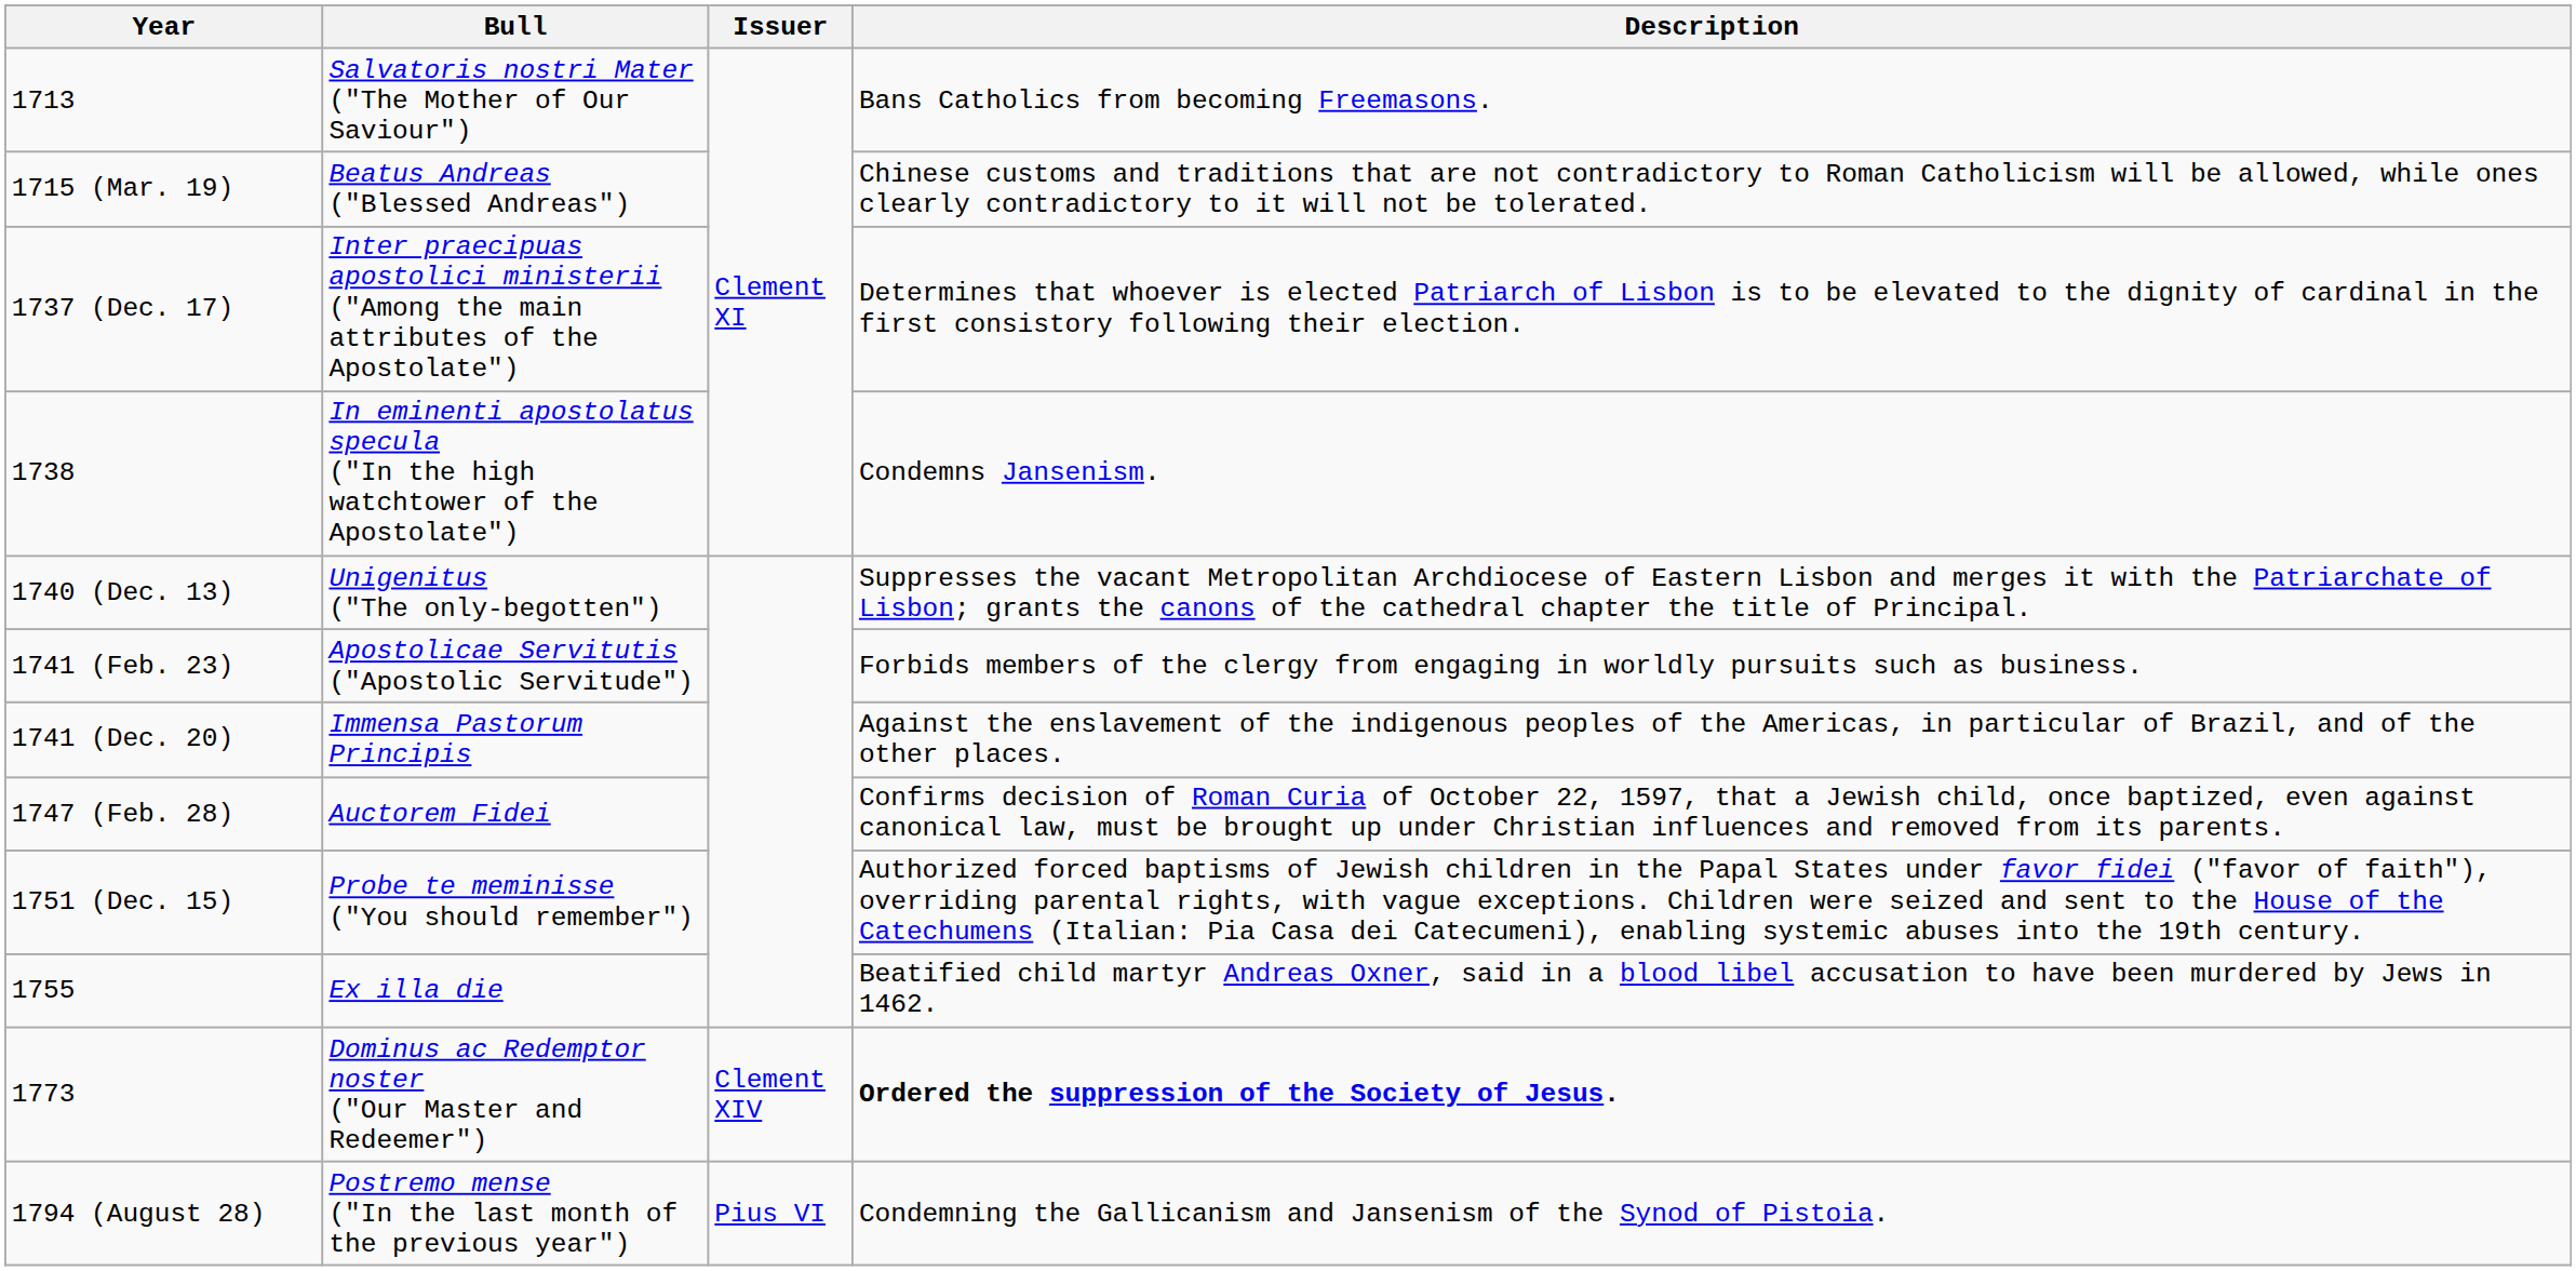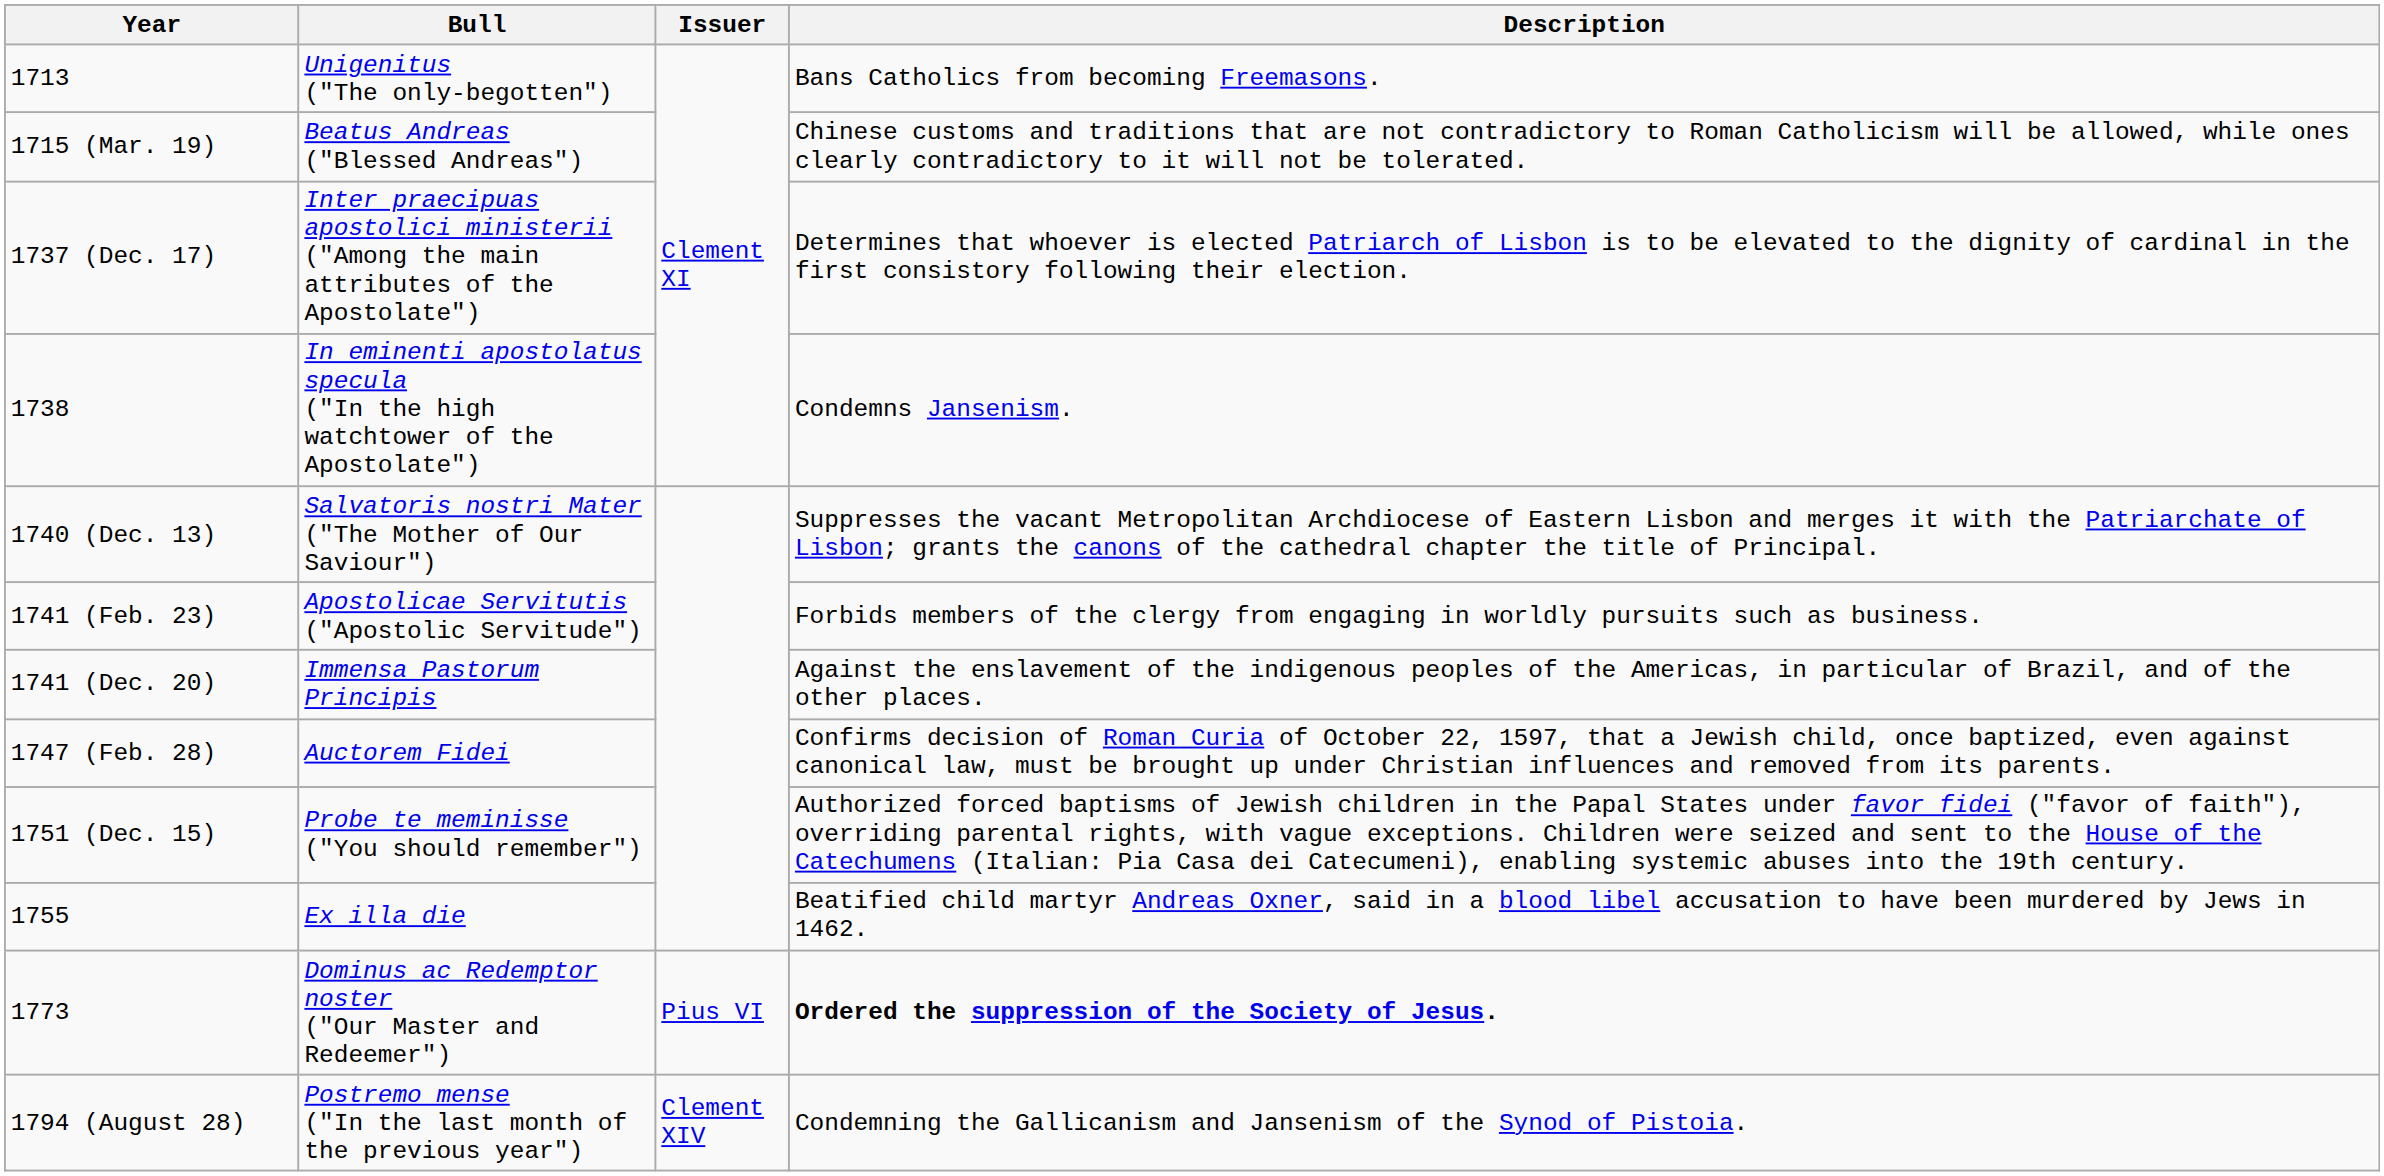 <table class="wikitable" style="width:100%;">
 <tr>
 <th width="150">Year</th>
 <th>Bull</th>
 <th>Issuer</th>
 <th>Description</th>
 </tr>
 <tr>
 <td>1713</td>
-<td><em><a href='#'>Salvatoris nostri Mater</a></em><br>("The Mother of Our Saviour")</td>
+<td><em><a href='#'>Unigenitus</a></em><br>("The only-begotten")</td>
 <td rowspan=4><a href='#'>Clement XI</a></td>
 <td>Bans Catholics from becoming <a href='#'>Freemasons</a>.</td>
 </tr>
 <tr>
 <td>1715 (Mar. 19)</td>
 <td><em><a href='#'>Beatus Andreas</a></em><br>("Blessed Andreas")</td>
 <td>Chinese customs and traditions that are not contradictory to Roman Catholicism will be allowed, while ones clearly contradictory to it will not be tolerated.</td>
 </tr>
 <tr>
 <td>1737 (Dec. 17)</td>
 <td><em><a href='#'>Inter praecipuas apostolici ministerii</a></em><br>("Among the main attributes of the Apostolate")</td>
 <td>Determines that whoever is elected <a href='#'>Patriarch of Lisbon</a> is to be elevated to the dignity of cardinal in the first consistory following their election.</td>
 </tr>
 <tr>
 <td>1738</td>
 <td><em><a href='#'>In eminenti apostolatus specula</a></em><br>("In the high watchtower of the Apostolate")</td>
 <td>Condemns <a href='#'>Jansenism</a>.</td>
 </tr>
 <tr>
 <td>1740 (Dec. 13)</td>
-<td><em><a href='#'>Unigenitus</a></em><br>("The only-begotten")</td>
+<td><em><a href='#'>Salvatoris nostri Mater</a></em><br>("The Mother of Our Saviour")</td>
 <td rowspan="6"></td>
 <td>Suppresses the vacant Metropolitan Archdiocese of Eastern Lisbon and merges it with the <a href='#'>Patriarchate of Lisbon</a>; grants the <a href='#'>canons</a> of the cathedral chapter the title of Principal.</td>
 </tr>
 <tr>
 <td>1741 (Feb. 23)</td>
 <td><em><a href='#'>Apostolicae Servitutis</a></em><br>("Apostolic Servitude")</td>
 <td>Forbids members of the clergy from engaging in worldly pursuits such as business.</td>
 </tr>
 <tr>
 <td>1741 (Dec. 20)</td>
 <td><em><a href='#'>Immensa Pastorum Principis</a></em></td>
 <td>Against the enslavement of the indigenous peoples of the Americas, in particular of Brazil, and of the other places.</td>
 </tr>
 <tr>
 <td>1747 (Feb. 28)</td>
 <td><em><a href='#'>Auctorem Fidei</a></em></td>
 <td>Confirms decision of <a href='#'>Roman Curia</a> of October 22, 1597, that a Jewish child, once baptized, even against canonical law, must be brought up under Christian influences and removed from its parents.</td>
 </tr>
 <tr>
 <td>1751 (Dec. 15)</td>
 <td><em><a href='#'>Probe te meminisse</a></em><br>("You should remember")</td>
 <td>Authorized forced baptisms of Jewish children in the Papal States under <em><a href='#'>favor fidei</a></em>  ("favor of faith"), overriding parental rights, with vague exceptions. Children were seized and sent to the <a href='#'>House of the Catechumens</a> (Italian: Pia Casa dei Catecumeni), enabling systemic abuses into the 19th century.</td>
 </tr>
 <tr>
 <td>1755</td>
 <td><em><a href='#'>Ex illa die</a></em></td>
 <td>Beatified child martyr <a href='#'>Andreas Oxner</a>, said in a <a href='#'>blood libel</a> accusation to have been murdered by Jews in 1462.</td>
 </tr>
 <tr>
 <td>1773</td>
 <td><em><a href='#'>Dominus ac Redemptor noster</a></em><br>("Our Master and Redeemer")</td>
-<td><a href='#'>Clement XIV</a></td>
+<td><a href='#'>Pius VI</a></td>
 <td><strong>Ordered the <a href='#'>suppression of the Society of Jesus</a>.</strong></td>
 </tr>
 <tr>
 <td>1794 (August 28)</td>
 <td><em><a href='#'>Postremo mense</a></em><br>("In the last month of the previous year")</td>
-<td><a href='#'>Pius VI</a></td>
+<td><a href='#'>Clement XIV</a></td>
 <td>Condemning the Gallicanism and Jansenism of the <a href='#'>Synod of Pistoia</a>.</td>
 </tr>
 </table>
